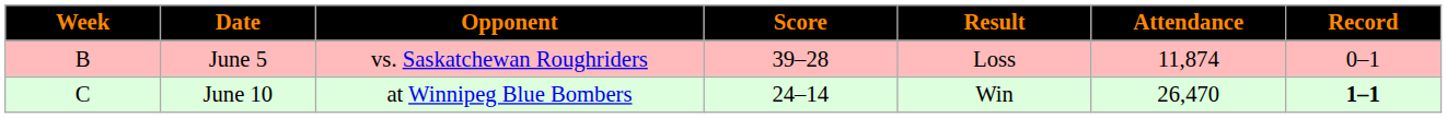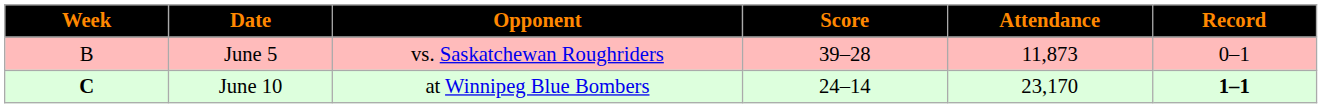 <table class="wikitable sortable">
 <tr>
 <th style="background:black;color:#FF8800;"  width="8%">Week</th>
 <th style="background:black;color:#FF8800;"  width="8%">Date</th>
 <th style="background:black;color:#FF8800;"  width="20%">Opponent</th>
 <th style="background:black;color:#FF8800;"  width="10%">Score</th>
-<th style="background:black;color:#FF8800;"  width="10%">Result</th>
 <th style="background:black;color:#FF8800;"  width="10%">Attendance</th>
 <th style="background:black;color:#FF8800;"  width="8%">Record</th>
 </tr>
 <tr align="center" bgcolor="ffbbbb">
 <td>B</td>
 <td>June 5</td>
 <td>vs. <a href='#'>Saskatchewan Roughriders</a></td>
 <td>39–28</td>
-<td>Loss</td>
-<td>11,874</td>
+<td>11,873</td>
 <td>0–1</td>
 </tr>
 <tr align="center" bgcolor="DDffDD">
-<td>C</td>
+<td><strong>C</strong></td>
 <td>June 10</td>
 <td>at <a href='#'>Winnipeg Blue Bombers</a></td>
 <td>24–14</td>
-<td>Win</td>
-<td>26,470</td>
+<td>23,170</td>
 <td><strong>1–1</strong></td>
 </tr>
 </table>
